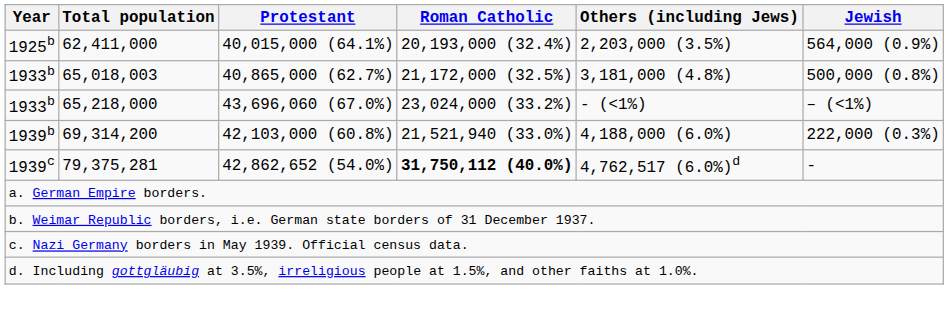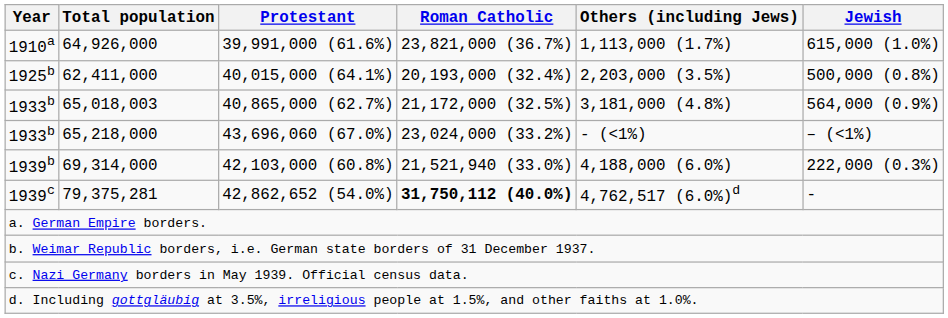 <table class="wikitable" style="margin:auto">
 <tr>
 <th>Year</th>
 <th>Total population</th>
 <th><a href='#'>Protestant</a></th>
 <th><a href='#'>Roman Catholic</a></th>
 <th>Others (including Jews)</th>
 <th><a href='#'>Jewish</a></th>
 </tr>
 <tr>
+<td>1910<sup>a</sup></td>
+<td>64,926,000</td>
+<td>39,991,000 (61.6%)</td>
+<td>23,821,000 (36.7%)</td>
+<td>1,113,000 (1.7%)</td>
+<td>615,000 (1.0%)</td>
+</tr>
+<tr>
 <td>1925<sup>b</sup></td>
 <td>62,411,000</td>
 <td>40,015,000 (64.1%)</td>
 <td>20,193,000 (32.4%)</td>
 <td>2,203,000 (3.5%)</td>
-<td>564,000 (0.9%)</td>
+<td>500,000 (0.8%)</td>
 </tr>
 <tr>
 <td>1933<sup>b</sup></td>
 <td>65,018,003</td>
 <td>40,865,000 (62.7%)</td>
 <td>21,172,000 (32.5%)</td>
 <td>3,181,000 (4.8%)</td>
-<td>500,000 (0.8%)</td>
+<td>564,000 (0.9%)</td>
 </tr>
 <tr>
 <td>1933<sup>b</sup></td>
 <td>65,218,000</td>
 <td>43,696,060 (67.0%)</td>
 <td>23,024,000 (33.2%)</td>
 <td>- (<1%)</td>
 <td>– (<1%)</td>
 </tr>
 <tr>
 <td>1939<sup>b</sup></td>
-<td>69,314,200</td>
+<td>69,314,000</td>
 <td>42,103,000 (60.8%)</td>
 <td>21,521,940 (33.0%)</td>
 <td>4,188,000 (6.0%)</td>
 <td>222,000 (0.3%)</td>
 </tr>
 <tr>
 <td>1939<sup>c</sup></td>
 <td>79,375,281</td>
 <td>42,862,652 (54.0%)</td>
 <td><strong>31,750,112 (40.0%)</strong></td>
 <td>4,762,517 (6.0%)<sup>d</sup></td>
 <td>-</td>
 </tr>
 <tr>
 <td colspan="6"><small>a. <a href='#'>German Empire</a> borders.</small></td>
 </tr>
 <tr>
 <td colspan="6"><small>b. <a href='#'>Weimar Republic</a> borders, i.e. German state borders of 31 December 1937.</small></td>
 </tr>
 <tr>
 <td colspan="6"><small>c. <a href='#'>Nazi Germany</a> borders in May 1939. Official census data.</small></td>
 </tr>
 <tr>
 <td colspan="6"><small>d. Including <em><a href='#'>gottgläubig</a></em> at 3.5%, <a href='#'>irreligious</a> people at 1.5%, and other faiths at 1.0%.</small></td>
 </tr>
 </table>
